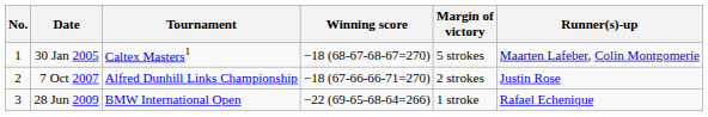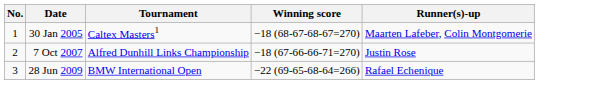 <table class="wikitable" style="font-size:95%;">
 <tr>
 <th>No.</th>
 <th>Date</th>
 <th>Tournament</th>
 <th>Winning score</th>
-<th>Margin of<br>victory</th>
 <th>Runner(s)-up</th>
 </tr>
 <tr>
 <td align=center>1</td>
 <td align=right>30 Jan <a href='#'>2005</a></td>
 <td><a href='#'>Caltex Masters</a><sup>1</sup></td>
 <td>−18 (68-67-68-67=270)</td>
-<td>5 strokes</td>
 <td> <a href='#'>Maarten Lafeber</a>,  <a href='#'>Colin Montgomerie</a></td>
 </tr>
 <tr>
 <td align=center>2</td>
 <td align=right>7 Oct <a href='#'>2007</a></td>
 <td><a href='#'>Alfred Dunhill Links Championship</a></td>
 <td>−18 (67-66-66-71=270)</td>
-<td>2 strokes</td>
 <td> <a href='#'>Justin Rose</a></td>
 </tr>
 <tr>
 <td align=center>3</td>
 <td align=right>28 Jun <a href='#'>2009</a></td>
 <td><a href='#'>BMW International Open</a></td>
 <td>−22 (69-65-68-64=266)</td>
-<td>1 stroke</td>
 <td> <a href='#'>Rafael Echenique</a></td>
 </tr>
 </table>
